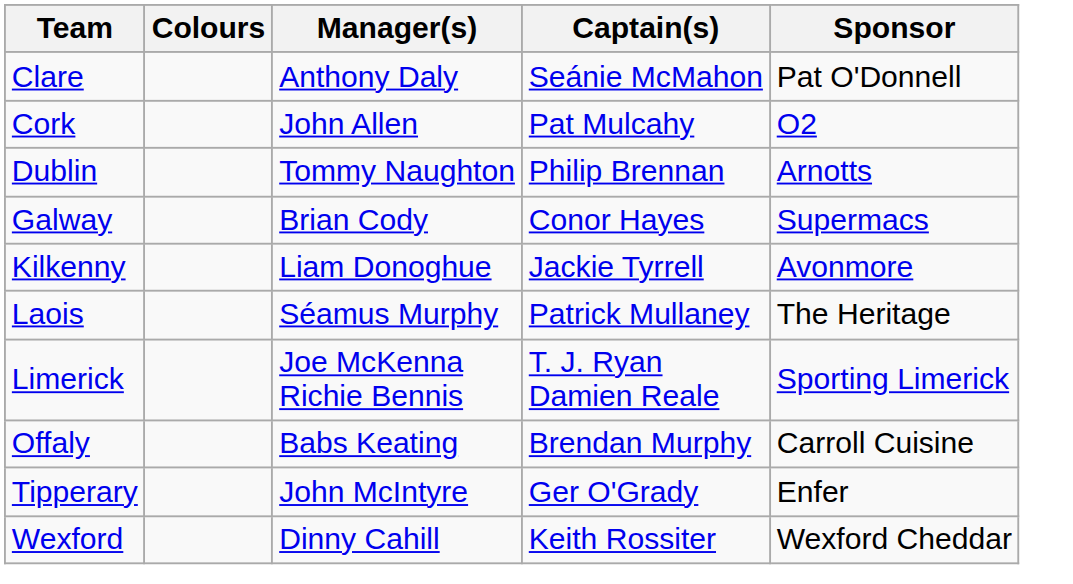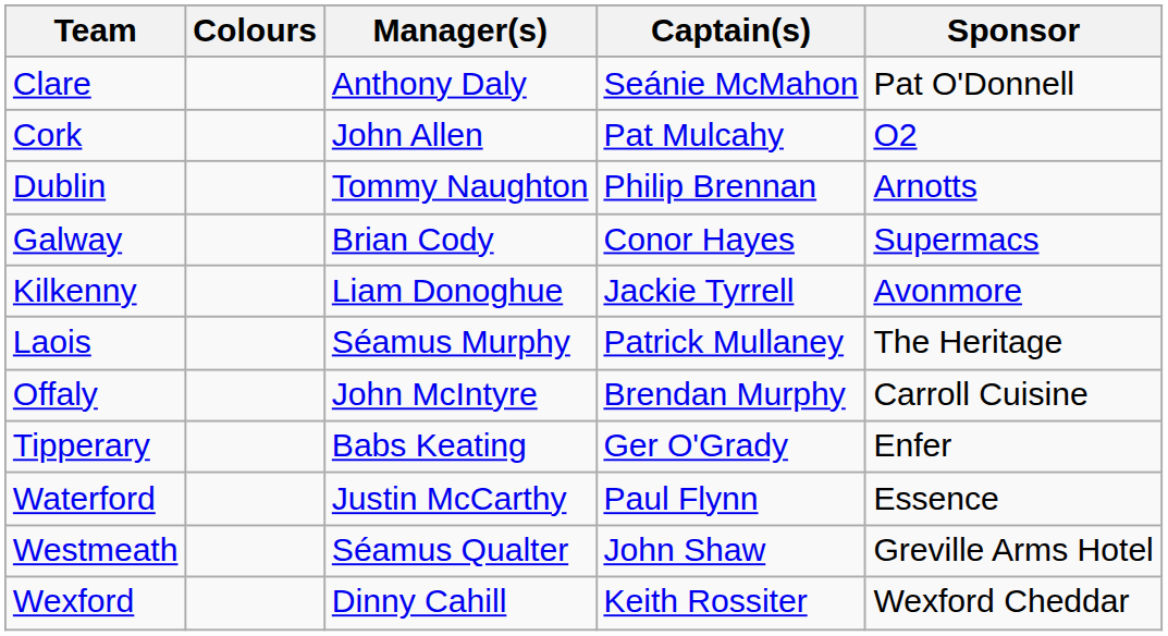 <table class="wikitable">
 <tr>
 <th rowspan="1">Team</th>
 <th rowspan="1">Colours</th>
 <th rowspan="1">Manager(s)</th>
 <th rowspan="1">Captain(s)</th>
 <th rowspan="1">Sponsor</th>
 </tr>
 <tr>
 <td><a href='#'>Clare</a></td>
 <td></td>
 <td><a href='#'>Anthony Daly</a></td>
 <td><a href='#'>Seánie McMahon</a></td>
 <td>Pat O'Donnell</td>
 </tr>
 <tr>
 <td><a href='#'>Cork</a></td>
 <td></td>
 <td><a href='#'>John Allen</a></td>
 <td><a href='#'>Pat Mulcahy</a></td>
 <td><a href='#'>O2</a></td>
 </tr>
 <tr>
 <td><a href='#'>Dublin</a></td>
 <td></td>
 <td><a href='#'>Tommy Naughton</a></td>
 <td><a href='#'>Philip Brennan</a></td>
 <td><a href='#'>Arnotts</a></td>
 </tr>
 <tr>
 <td><a href='#'>Galway</a></td>
 <td></td>
 <td><a href='#'>Brian Cody</a></td>
 <td><a href='#'>Conor Hayes</a></td>
 <td><a href='#'>Supermacs</a></td>
 </tr>
 <tr>
 <td><a href='#'>Kilkenny</a></td>
 <td></td>
 <td><a href='#'>Liam Donoghue</a></td>
 <td><a href='#'>Jackie Tyrrell</a></td>
 <td><a href='#'>Avonmore</a></td>
 </tr>
 <tr>
 <td><a href='#'>Laois</a></td>
 <td></td>
 <td><a href='#'>Séamus Murphy</a></td>
 <td><a href='#'>Patrick Mullaney</a></td>
 <td>The Heritage</td>
 </tr>
 <tr>
-<td><a href='#'>Limerick</a></td>
-<td></td>
-<td><a href='#'>Joe McKenna</a><br><a href='#'>Richie Bennis</a></td>
-<td><a href='#'>T. J. Ryan</a><br><a href='#'>Damien Reale</a></td>
-<td><a href='#'>Sporting Limerick</a></td>
-</tr>
-<tr>
 <td><a href='#'>Offaly</a></td>
 <td></td>
-<td><a href='#'>Babs Keating</a></td>
+<td><a href='#'>John McIntyre</a></td>
 <td><a href='#'>Brendan Murphy</a></td>
 <td>Carroll Cuisine</td>
 </tr>
 <tr>
 <td><a href='#'>Tipperary</a></td>
 <td></td>
-<td><a href='#'>John McIntyre</a></td>
+<td><a href='#'>Babs Keating</a></td>
 <td><a href='#'>Ger O'Grady</a></td>
 <td>Enfer</td>
+</tr>
+<tr>
+<td><a href='#'>Waterford</a></td>
+<td></td>
+<td><a href='#'>Justin McCarthy</a></td>
+<td><a href='#'>Paul Flynn</a></td>
+<td>Essence</td>
+</tr>
+<tr>
+<td><a href='#'>Westmeath</a></td>
+<td></td>
+<td><a href='#'>Séamus Qualter</a></td>
+<td><a href='#'>John Shaw</a></td>
+<td>Greville Arms Hotel</td>
 </tr>
 <tr>
 <td><a href='#'>Wexford</a></td>
 <td></td>
 <td><a href='#'>Dinny Cahill</a></td>
 <td><a href='#'>Keith Rossiter</a></td>
 <td>Wexford Cheddar</td>
 </tr>
 </table>
